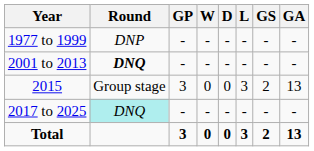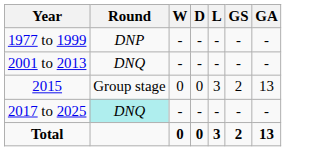 <table class="wikitable" style="text-align: center;">
 <tr>
 <th>Year</th>
 <th>Round</th>
-<th>GP</th>
 <th>W</th>
 <th>D</th>
 <th>L</th>
 <th>GS</th>
 <th>GA</th>
 </tr>
 <tr>
 <td> <a href='#'>1977</a> to  <a href='#'>1999</a></td>
 <td><em>DNP</em></td>
 <td>-</td>
 <td>-</td>
 <td>-</td>
 <td>-</td>
 <td>-</td>
-<td>-</td>
 </tr>
 <tr>
 <td> <a href='#'>2001</a> to  <a href='#'>2013</a></td>
-<td><strong><em>DNQ</em></strong></td>
-<td>-</td>
+<td><em>DNQ</em></td>
 <td>-</td>
 <td>-</td>
 <td>-</td>
 <td>-</td>
 <td>-</td>
 </tr>
 <tr>
 <td> <a href='#'>2015</a></td>
 <td>Group stage</td>
-<td>3</td>
 <td>0</td>
 <td>0</td>
 <td>3</td>
 <td>2</td>
 <td>13</td>
 </tr>
 <tr>
 <td> <a href='#'>2017</a> to  <a href='#'>2025</a></td>
 <td style="background: paleturquoise;"><em>DNQ</em></td>
 <td>-</td>
 <td>-</td>
 <td>-</td>
 <td>-</td>
 <td>-</td>
-<td>-</td>
 </tr>
 <tr>
 <td><strong>Total</strong></td>
 <td></td>
-<td><strong>3</strong></td>
 <td><strong>0</strong></td>
 <td><strong>0</strong></td>
 <td><strong>3</strong></td>
 <td><strong>2</strong></td>
 <td><strong>13</strong></td>
 </tr>
 </table>
